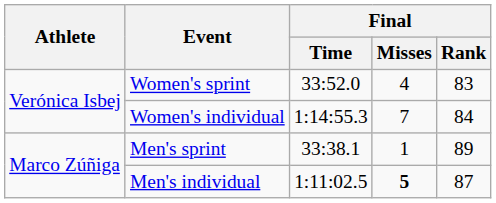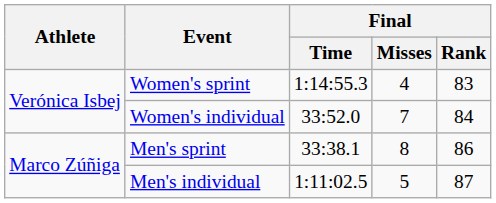 <table class="wikitable" style="font-size:90%">
 <tr>
 <th rowspan="2">Athlete</th>
 <th rowspan="2">Event</th>
 <th colspan="3">Final</th>
 </tr>
 <tr>
 <th>Time</th>
 <th>Misses</th>
 <th>Rank</th>
 </tr>
 <tr>
 <td rowspan=2><a href='#'>Verónica Isbej</a></td>
 <td><a href='#'>Women's sprint</a></td>
-<td align="center">33:52.0</td>
+<td align="center">1:14:55.3</td>
 <td align="center">4</td>
 <td align="center">83</td>
 </tr>
 <tr>
 <td><a href='#'>Women's individual</a></td>
-<td align="center">1:14:55.3</td>
+<td align="center">33:52.0</td>
 <td align="center">7</td>
 <td align="center">84</td>
 </tr>
 <tr>
 <td rowspan=2><a href='#'>Marco Zúñiga</a></td>
 <td><a href='#'>Men's sprint</a></td>
 <td align="center">33:38.1</td>
-<td align="center">1</td>
-<td align="center">89</td>
+<td align="center">8</td>
+<td align="center">86</td>
 </tr>
 <tr>
 <td><a href='#'>Men's individual</a></td>
 <td align="center">1:11:02.5</td>
-<td align="center"><strong>5</strong></td>
+<td align="center">5</td>
 <td align="center">87</td>
 </tr>
 </table>
